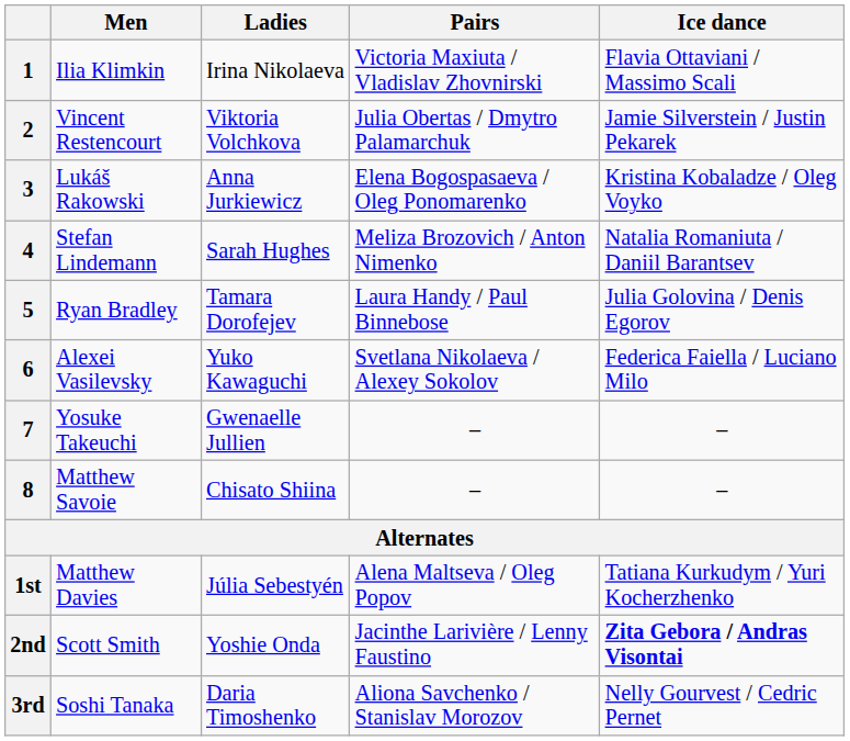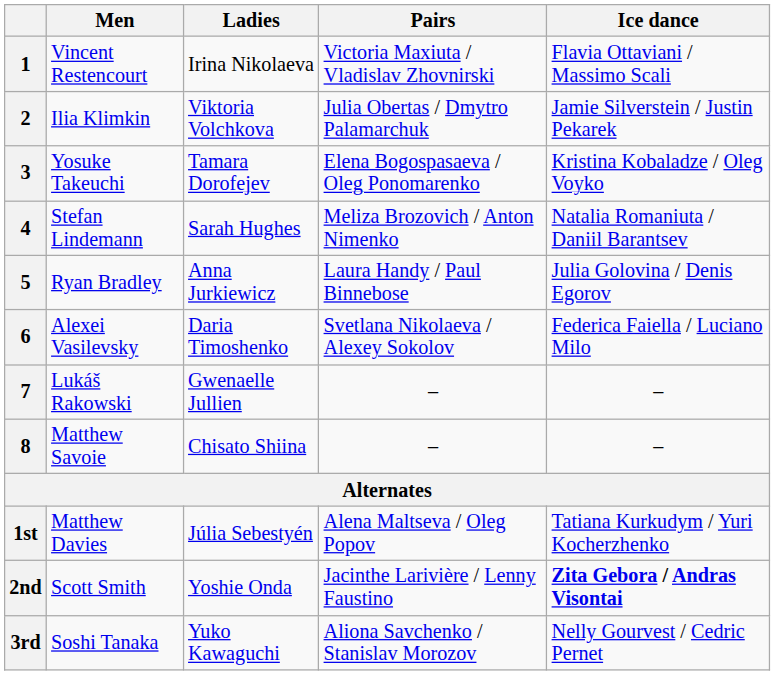 <table class="wikitable">
 <tr>
 <th></th>
 <th>Men</th>
 <th>Ladies</th>
 <th>Pairs</th>
 <th>Ice dance</th>
 </tr>
 <tr>
 <th>1</th>
-<td> <a href='#'>Ilia Klimkin</a></td>
+<td> <a href='#'>Vincent Restencourt</a></td>
 <td> Irina Nikolaeva</td>
 <td> <a href='#'>Victoria Maxiuta</a> / <a href='#'>Vladislav Zhovnirski</a></td>
 <td> <a href='#'>Flavia Ottaviani</a> / <a href='#'>Massimo Scali</a></td>
 </tr>
 <tr>
 <th>2</th>
-<td> <a href='#'>Vincent Restencourt</a></td>
+<td> <a href='#'>Ilia Klimkin</a></td>
 <td> <a href='#'>Viktoria Volchkova</a></td>
 <td> <a href='#'>Julia Obertas</a> / <a href='#'>Dmytro Palamarchuk</a></td>
 <td> <a href='#'>Jamie Silverstein</a> / <a href='#'>Justin Pekarek</a></td>
 </tr>
 <tr>
 <th>3</th>
-<td> <a href='#'>Lukáš Rakowski</a></td>
-<td> <a href='#'>Anna Jurkiewicz</a></td>
+<td> <a href='#'>Yosuke Takeuchi</a></td>
+<td> <a href='#'>Tamara Dorofejev</a></td>
 <td> <a href='#'>Elena Bogospasaeva</a> / <a href='#'>Oleg Ponomarenko</a></td>
 <td> <a href='#'>Kristina Kobaladze</a> / <a href='#'>Oleg Voyko</a></td>
 </tr>
 <tr>
 <th>4</th>
 <td> <a href='#'>Stefan Lindemann</a></td>
 <td> <a href='#'>Sarah Hughes</a></td>
 <td> <a href='#'>Meliza Brozovich</a> / <a href='#'>Anton Nimenko</a></td>
 <td> <a href='#'>Natalia Romaniuta</a> / <a href='#'>Daniil Barantsev</a></td>
 </tr>
 <tr>
 <th>5</th>
 <td> <a href='#'>Ryan Bradley</a></td>
-<td> <a href='#'>Tamara Dorofejev</a></td>
+<td> <a href='#'>Anna Jurkiewicz</a></td>
 <td> <a href='#'>Laura Handy</a> / <a href='#'>Paul Binnebose</a></td>
 <td> <a href='#'>Julia Golovina</a> / <a href='#'>Denis Egorov</a></td>
 </tr>
 <tr>
 <th>6</th>
 <td> <a href='#'>Alexei Vasilevsky</a></td>
-<td> <a href='#'>Yuko Kawaguchi</a></td>
+<td> <a href='#'>Daria Timoshenko</a></td>
 <td> <a href='#'>Svetlana Nikolaeva</a> / <a href='#'>Alexey Sokolov</a></td>
 <td> <a href='#'>Federica Faiella</a> / <a href='#'>Luciano Milo</a></td>
 </tr>
 <tr>
 <th>7</th>
-<td> <a href='#'>Yosuke Takeuchi</a></td>
+<td> <a href='#'>Lukáš Rakowski</a></td>
 <td> <a href='#'>Gwenaelle Jullien</a></td>
 <td align=center>–</td>
 <td align=center>–</td>
 </tr>
 <tr>
 <th>8</th>
 <td> <a href='#'>Matthew Savoie</a></td>
 <td> <a href='#'>Chisato Shiina</a></td>
 <td align=center>–</td>
 <td align=center>–</td>
 </tr>
 <tr>
 <th colspan=5 align=center>Alternates</th>
 </tr>
 <tr>
 <th>1st</th>
 <td> <a href='#'>Matthew Davies</a></td>
 <td> <a href='#'>Júlia Sebestyén</a></td>
 <td> <a href='#'>Alena Maltseva</a> / <a href='#'>Oleg Popov</a></td>
 <td> <a href='#'>Tatiana Kurkudym</a> / <a href='#'>Yuri Kocherzhenko</a></td>
 </tr>
 <tr>
 <th>2nd</th>
 <td> <a href='#'>Scott Smith</a></td>
 <td> <a href='#'>Yoshie Onda</a></td>
 <td> <a href='#'>Jacinthe Larivière</a> / <a href='#'>Lenny Faustino</a></td>
 <td><strong> <a href='#'>Zita Gebora</a> / <a href='#'>Andras Visontai</a></strong></td>
 </tr>
 <tr>
 <th>3rd</th>
 <td> <a href='#'>Soshi Tanaka</a></td>
-<td> <a href='#'>Daria Timoshenko</a></td>
+<td> <a href='#'>Yuko Kawaguchi</a></td>
 <td> <a href='#'>Aliona Savchenko</a> / <a href='#'>Stanislav Morozov</a></td>
 <td> <a href='#'>Nelly Gourvest</a> / <a href='#'>Cedric Pernet</a></td>
 </tr>
 </table>
